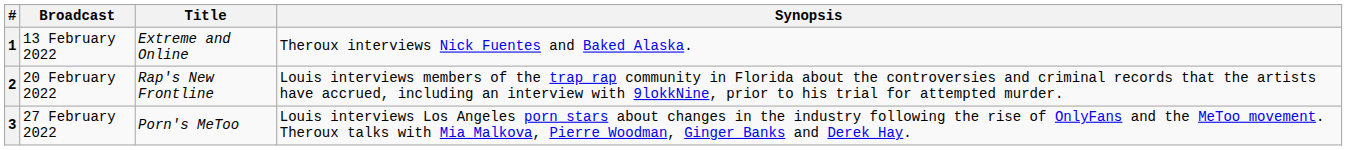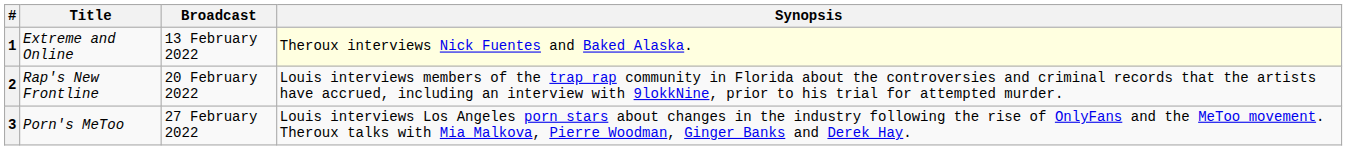 <table class="wikitable" style="width:98%;">
 <tr>
 <th>#</th>
+<th style="width:125px;">Title</th>
 <th>Broadcast</th>
-<th style="width:125px;">Title</th>
 <th>Synopsis</th>
 </tr>
 <tr>
 <th>1</th>
+<td><em>Extreme and Online</em></td>
 <td>13 February 2022</td>
-<td><em>Extreme and Online</em></td>
-<td>Theroux interviews <a href='#'>Nick Fuentes</a> and <a href='#'>Baked Alaska</a>.</td>
+<td style="background: lightyellow;">Theroux interviews <a href='#'>Nick Fuentes</a> and <a href='#'>Baked Alaska</a>.</td>
 </tr>
 <tr>
 <th>2</th>
+<td><em>Rap's New Frontline</em></td>
 <td>20 February 2022</td>
-<td><em>Rap's New Frontline</em></td>
 <td>Louis interviews members of the <a href='#'>trap rap</a> community in Florida about the controversies and criminal records that the artists have accrued, including an interview with <a href='#'>9lokkNine</a>, prior to his trial for attempted murder.</td>
 </tr>
 <tr>
 <th>3</th>
+<td><em>Porn's MeToo</em></td>
 <td>27 February 2022</td>
-<td><em>Porn's MeToo</em></td>
 <td>Louis interviews Los Angeles <a href='#'>porn stars</a> about changes in the industry following the rise of <a href='#'>OnlyFans</a> and the <a href='#'>MeToo movement</a>. Theroux talks with <a href='#'>Mia Malkova</a>, <a href='#'>Pierre Woodman</a>, <a href='#'>Ginger Banks</a> and <a href='#'>Derek Hay</a>.</td>
 </tr>
 </table>
